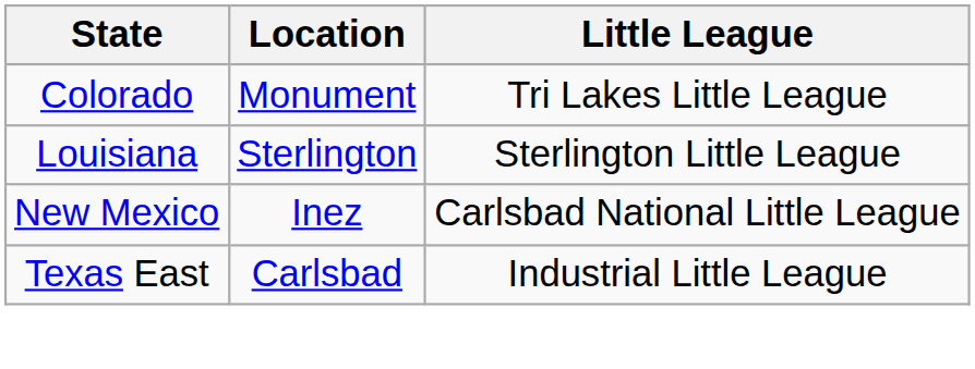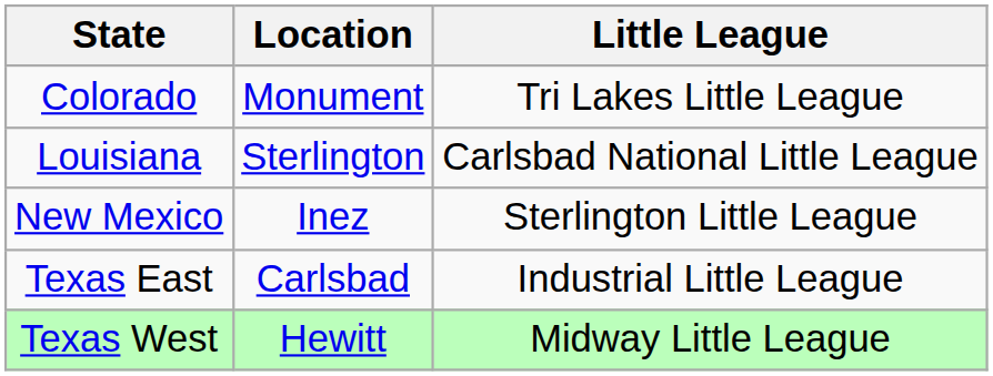 <table class="wikitable">
 <tr>
 <th>State</th>
 <th>Location</th>
 <th>Little League</th>
 </tr>
 <tr>
 <td align=center> <a href='#'>Colorado</a></td>
 <td align=center><a href='#'>Monument</a></td>
 <td align=center>Tri Lakes Little League</td>
 </tr>
 <tr>
 <td align=center> <a href='#'>Louisiana</a></td>
 <td align=center><a href='#'>Sterlington</a></td>
-<td align=center>Sterlington Little League</td>
+<td align=center>Carlsbad National Little League</td>
 </tr>
 <tr>
 <td align=center> <a href='#'>New Mexico</a></td>
 <td align=center><a href='#'>Inez</a></td>
-<td align=center>Carlsbad National Little League</td>
+<td align=center>Sterlington Little League</td>
 </tr>
 <tr>
 <td align=center> <a href='#'>Texas</a> East</td>
 <td align=center><a href='#'>Carlsbad</a></td>
 <td align=center>Industrial Little League</td>
 </tr>
+<tr bgcolor=#bbffbb>
+<td align=center> <a href='#'>Texas</a> West</td>
+<td align=center><a href='#'>Hewitt</a></td>
+<td align=center>Midway Little League</td>
+</tr>
 </table>
